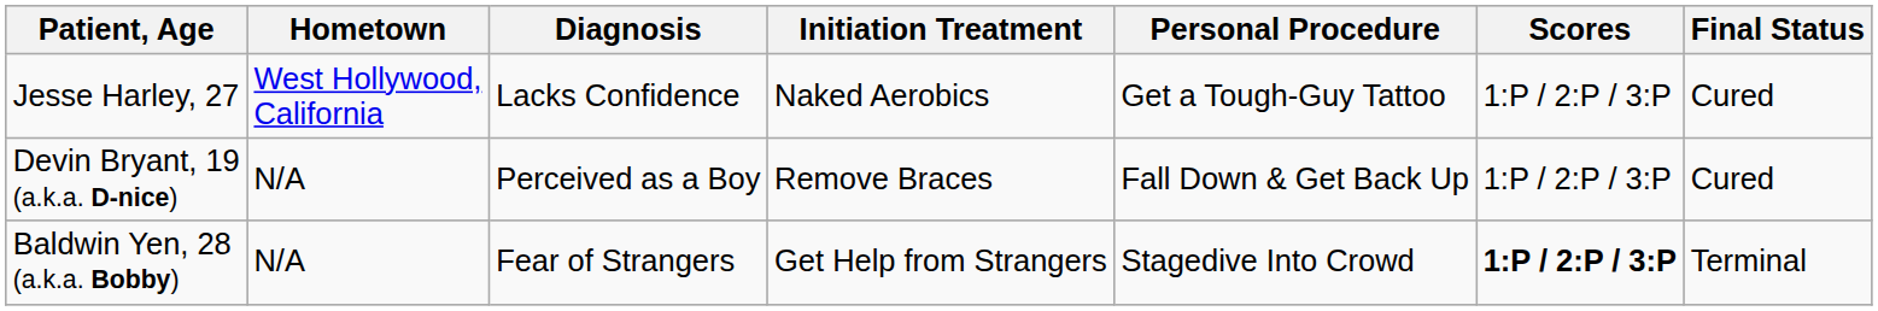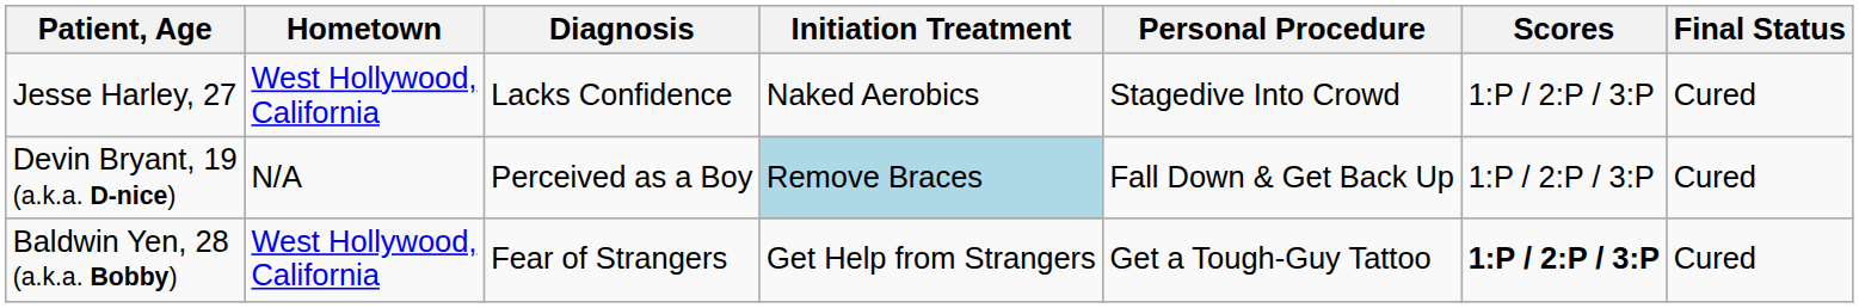 <table class="wikitable">
 <tr>
 <th>Patient, Age</th>
 <th>Hometown</th>
 <th>Diagnosis</th>
 <th>Initiation Treatment</th>
 <th>Personal Procedure</th>
 <th>Scores</th>
 <th>Final Status</th>
 </tr>
 <tr style="vertical-align: center; text-align: left;">
 <td>Jesse Harley, 27 </td>
 <td><a href='#'>West Hollywood, <br>California</a></td>
 <td>Lacks Confidence</td>
 <td>Naked Aerobics</td>
-<td>Get a Tough-Guy Tattoo</td>
+<td>Stagedive Into Crowd</td>
 <td>1:P / 2:P / 3:P</td>
 <td>Cured</td>
 </tr>
 <tr style="vertical-align: center; text-align: left;">
 <td>Devin Bryant, 19  <br><small>(a.k.a. <strong>D-nice</strong>)</small></td>
 <td>N/A</td>
 <td>Perceived as a Boy</td>
-<td>Remove Braces</td>
+<td style="background: lightblue;">Remove Braces</td>
 <td>Fall Down & Get Back Up</td>
 <td>1:P / 2:P / 3:P</td>
 <td>Cured</td>
 </tr>
 <tr style="vertical-align: center; text-align: left;">
 <td>Baldwin Yen, 28  <br><small>(a.k.a. <strong>Bobby</strong>)</small></td>
-<td>N/A</td>
+<td><a href='#'>West Hollywood, <br>California</a></td>
 <td>Fear of Strangers</td>
 <td>Get Help from Strangers</td>
-<td>Stagedive Into Crowd</td>
+<td>Get a Tough-Guy Tattoo</td>
 <td><strong>1:P / 2:P / 3:P</strong></td>
-<td>Terminal</td>
+<td>Cured</td>
 </tr>
 </table>
